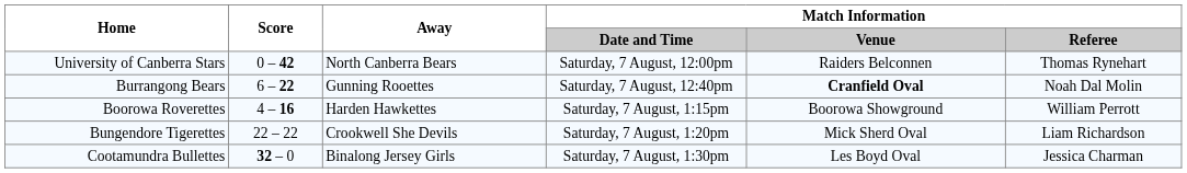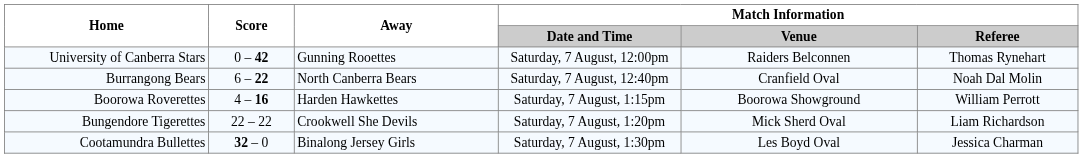 <table border="1" cellpadding="3" cellspacing="0" width="100%" style="border-collapse:collapse;  text-align:center;">
 <tr>
 <th rowspan="2" width="19%">Home</th>
 <th rowspan="2" width="8%">Score</th>
 <th rowspan="2" width="19%">Away</th>
 <th colspan="3">Match Information</th>
 </tr>
 <tr bgcolor="#CCCCCC">
 <th width="17%">Date and Time</th>
 <th width="22%">Venue</th>
 <th width="50%">Referee</th>
 </tr>
 <tr style="text-align:center; background:#f5faff;">
 <td align="right">University of Canberra Stars </td>
 <td>0 – <strong>42</strong></td>
-<td align="left"> North Canberra Bears</td>
+<td align="left"> Gunning Rooettes</td>
 <td>Saturday, 7 August, 12:00pm</td>
 <td>Raiders Belconnen</td>
 <td>Thomas Rynehart</td>
 </tr>
 <tr style="text-align:center; background:#f5faff;">
 <td align="right">Burrangong Bears </td>
 <td>6 – <strong>22</strong></td>
-<td align="left"> Gunning Rooettes</td>
+<td align="left"> North Canberra Bears</td>
 <td>Saturday, 7 August, 12:40pm</td>
-<td><strong>Cranfield Oval</strong></td>
+<td>Cranfield Oval</td>
 <td>Noah Dal Molin</td>
 </tr>
 <tr style="text-align:center; background:#f5faff;">
 <td align="right">Boorowa Roverettes </td>
 <td>4 – <strong>16</strong></td>
 <td align="left"> Harden Hawkettes</td>
 <td>Saturday, 7 August, 1:15pm</td>
 <td>Boorowa Showground</td>
 <td>William Perrott</td>
 </tr>
 <tr style="text-align:center; background:#f5faff;">
 <td align="right">Bungendore Tigerettes </td>
 <td>22 – 22</td>
 <td align="left"> Crookwell She Devils</td>
 <td>Saturday, 7 August, 1:20pm</td>
 <td>Mick Sherd Oval</td>
 <td>Liam Richardson</td>
 </tr>
 <tr style="text-align:center; background:#f5faff;">
 <td align="right">Cootamundra Bullettes </td>
 <td><strong>32</strong> – 0</td>
 <td align="left"> Binalong Jersey Girls</td>
 <td>Saturday, 7 August, 1:30pm</td>
 <td>Les Boyd Oval</td>
 <td>Jessica Charman</td>
 </tr>
 </table>
